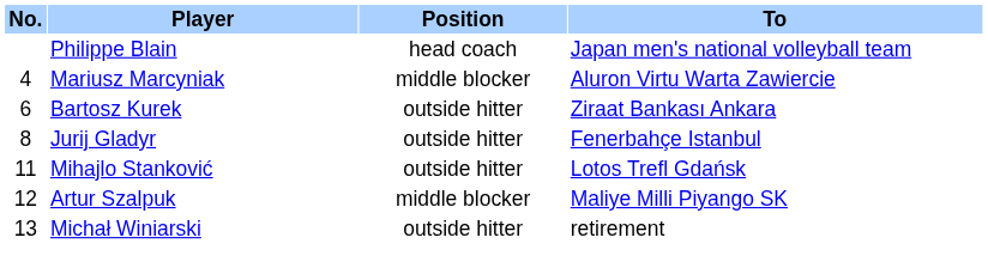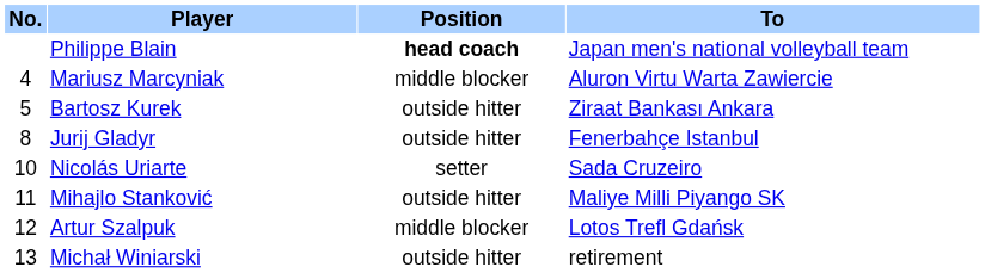 <table border="0" cellspacing="1" cellpadding="2">
 <tr bgcolor=#AAD0FF>
 <th width=4%>No.</th>
 <th width=30%>Player</th>
 <th width=20%>Position</th>
 <th width=40%>To</th>
 </tr>
 <tr>
 <td align=center></td>
 <td> <a href='#'>Philippe Blain</a></td>
-<td align=center>head coach</td>
+<td align=center><strong>head coach</strong></td>
 <td><a href='#'>Japan men's national volleyball team</a></td>
 </tr>
 <tr>
 <td align=center>4</td>
 <td> <a href='#'>Mariusz Marcyniak</a></td>
 <td align=center>middle blocker</td>
 <td><a href='#'>Aluron Virtu Warta Zawiercie</a></td>
 </tr>
 <tr>
-<td align=center>6</td>
+<td align=center>5</td>
 <td> <a href='#'>Bartosz Kurek</a></td>
 <td align=center>outside hitter</td>
 <td><a href='#'>Ziraat Bankası Ankara</a></td>
 </tr>
 <tr>
 <td align=center>8</td>
 <td> <a href='#'>Jurij Gladyr</a></td>
 <td align=center>outside hitter</td>
 <td><a href='#'>Fenerbahçe Istanbul</a></td>
 </tr>
 <tr>
+<td align=center>10</td>
+<td> <a href='#'>Nicolás Uriarte</a></td>
+<td align=center>setter</td>
+<td><a href='#'>Sada Cruzeiro</a></td>
+</tr>
+<tr>
 <td align=center>11</td>
 <td> <a href='#'>Mihajlo Stanković</a></td>
 <td align=center>outside hitter</td>
-<td><a href='#'>Lotos Trefl Gdańsk</a></td>
+<td><a href='#'>Maliye Milli Piyango SK</a></td>
 </tr>
 <tr>
 <td align=center>12</td>
 <td> <a href='#'>Artur Szalpuk</a></td>
 <td align=center>middle blocker</td>
-<td><a href='#'>Maliye Milli Piyango SK</a></td>
+<td><a href='#'>Lotos Trefl Gdańsk</a></td>
 </tr>
 <tr>
 <td align=center>13</td>
 <td> <a href='#'>Michał Winiarski</a></td>
 <td align=center>outside hitter</td>
 <td>retirement</td>
 </tr>
 <tr>
 </tr>
 </table>
